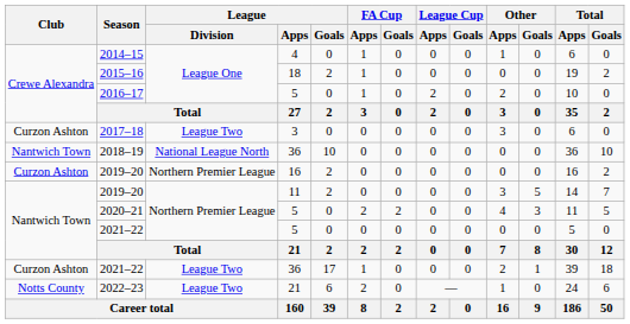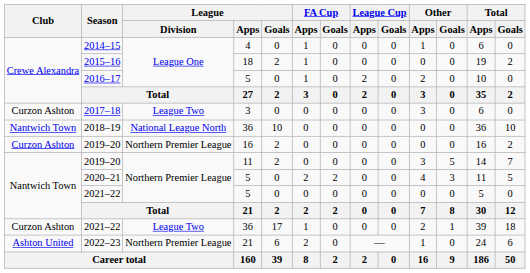 <table class="wikitable" style="text-align:center">
 <tr>
 <th rowspan="2">Club</th>
 <th rowspan="2">Season</th>
 <th colspan="3">League</th>
 <th colspan="2"><a href='#'>FA Cup</a></th>
 <th colspan="2"><a href='#'>League Cup</a></th>
 <th colspan="2">Other</th>
 <th colspan="2">Total</th>
 </tr>
 <tr>
 <th>Division</th>
 <th>Apps</th>
 <th>Goals</th>
 <th>Apps</th>
 <th>Goals</th>
 <th>Apps</th>
 <th>Goals</th>
 <th>Apps</th>
 <th>Goals</th>
 <th>Apps</th>
 <th>Goals</th>
 </tr>
 <tr>
 <td rowspan="4"><a href='#'>Crewe Alexandra</a></td>
 <td><a href='#'>2014–15</a></td>
 <td rowspan="3"><a href='#'>League One</a></td>
 <td>4</td>
 <td>0</td>
 <td>1</td>
 <td>0</td>
 <td>0</td>
 <td>0</td>
 <td>1</td>
 <td>0</td>
 <td>6</td>
 <td>0</td>
 </tr>
 <tr>
 <td><a href='#'>2015–16</a></td>
 <td>18</td>
 <td>2</td>
 <td>1</td>
 <td>0</td>
 <td>0</td>
 <td>0</td>
 <td>0</td>
 <td>0</td>
 <td>19</td>
 <td>2</td>
 </tr>
 <tr>
 <td><a href='#'>2016–17</a></td>
 <td>5</td>
 <td>0</td>
 <td>1</td>
 <td>0</td>
 <td>2</td>
 <td>0</td>
 <td>2</td>
 <td>0</td>
 <td>10</td>
 <td>0</td>
 </tr>
 <tr>
 <th colspan="2">Total</th>
 <th>27</th>
 <th>2</th>
 <th>3</th>
 <th>0</th>
 <th>2</th>
 <th>0</th>
 <th>3</th>
 <th>0</th>
 <th>35</th>
 <th>2</th>
 </tr>
 <tr>
 <td>Curzon Ashton</td>
 <td><a href='#'>2017–18</a></td>
 <td><a href='#'>League Two</a></td>
 <td>3</td>
 <td>0</td>
 <td>0</td>
 <td>0</td>
 <td>0</td>
 <td>0</td>
 <td>3</td>
 <td>0</td>
 <td>6</td>
 <td>0</td>
 </tr>
 <tr>
 <td><a href='#'>Nantwich Town</a></td>
 <td>2018–19</td>
 <td><a href='#'>National League North</a></td>
 <td>36</td>
 <td>10</td>
 <td>0</td>
 <td>0</td>
 <td>0</td>
 <td>0</td>
 <td>0</td>
 <td>0</td>
 <td>36</td>
 <td>10</td>
 </tr>
 <tr>
 <td><a href='#'>Curzon Ashton</a></td>
 <td>2019–20</td>
 <td>Northern Premier League</td>
 <td>16</td>
 <td>2</td>
 <td>0</td>
 <td>0</td>
 <td>0</td>
 <td>0</td>
 <td>0</td>
 <td>0</td>
 <td>16</td>
 <td>2</td>
 </tr>
 <tr>
 <td rowspan="4">Nantwich Town</td>
 <td>2019–20</td>
 <td rowspan="3">Northern Premier League</td>
 <td>11</td>
 <td>2</td>
 <td>0</td>
 <td>0</td>
 <td>0</td>
 <td>0</td>
 <td>3</td>
 <td>5</td>
 <td>14</td>
 <td>7</td>
 </tr>
 <tr>
 <td>2020–21</td>
 <td>5</td>
 <td>0</td>
 <td>2</td>
 <td>2</td>
 <td>0</td>
 <td>0</td>
 <td>4</td>
 <td>3</td>
 <td>11</td>
 <td>5</td>
 </tr>
 <tr>
 <td>2021–22</td>
 <td>5</td>
 <td>0</td>
 <td>0</td>
 <td>0</td>
 <td>0</td>
 <td>0</td>
 <td>0</td>
 <td>0</td>
 <td>5</td>
 <td>0</td>
 </tr>
 <tr>
 <th colspan="2">Total</th>
 <th>21</th>
 <th>2</th>
 <th>2</th>
 <th>2</th>
 <th>0</th>
 <th>0</th>
 <th>7</th>
 <th>8</th>
 <th>30</th>
 <th>12</th>
 </tr>
 <tr>
 <td>Curzon Ashton</td>
 <td>2021–22</td>
 <td><a href='#'>League Two</a></td>
 <td>36</td>
 <td>17</td>
 <td>1</td>
 <td>0</td>
 <td>0</td>
 <td>0</td>
 <td>2</td>
 <td>1</td>
 <td>39</td>
 <td>18</td>
 </tr>
 <tr>
-<td><a href='#'>Notts County</a></td>
+<td><a href='#'>Ashton United</a></td>
 <td>2022–23</td>
-<td><a href='#'>League Two</a></td>
+<td>Northern Premier League</td>
 <td>21</td>
 <td>6</td>
 <td>2</td>
 <td>0</td>
 <td colspan="2">—</td>
 <td>1</td>
 <td>0</td>
 <td>24</td>
 <td>6</td>
 </tr>
 <tr>
 <th colspan="3">Career total</th>
 <th>160</th>
 <th>39</th>
 <th>8</th>
 <th>2</th>
 <th>2</th>
 <th>0</th>
 <th>16</th>
 <th>9</th>
 <th>186</th>
 <th>50</th>
 </tr>
 </table>
